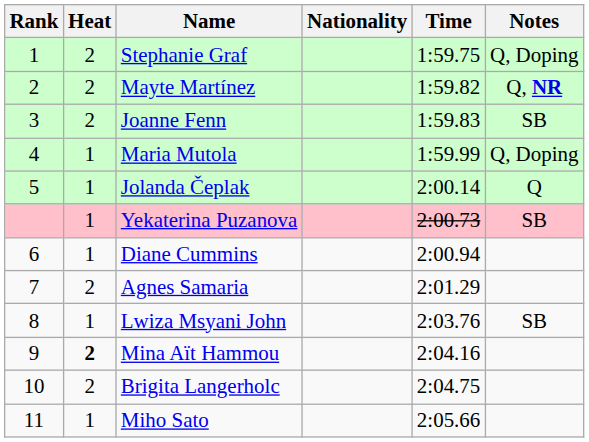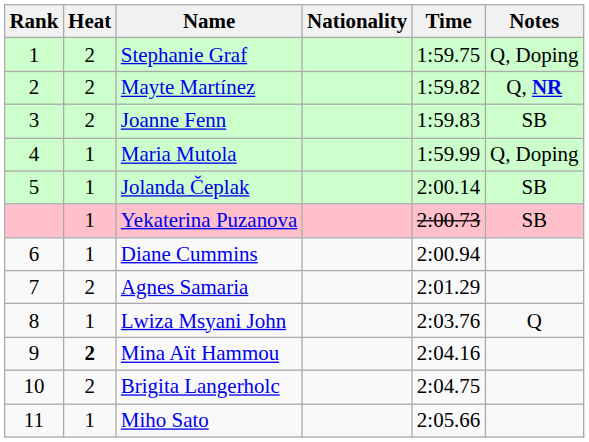 <table class="wikitable sortable" style="text-align:center">
 <tr>
 <th>Rank</th>
 <th>Heat</th>
 <th>Name</th>
 <th>Nationality</th>
 <th>Time</th>
 <th>Notes</th>
 </tr>
 <tr bgcolor=ccffcc>
 <td>1</td>
 <td>2</td>
 <td align="left"><a href='#'>Stephanie Graf</a></td>
 <td align=left></td>
 <td>1:59.75</td>
 <td>Q, Doping</td>
 </tr>
 <tr bgcolor=ccffcc>
 <td>2</td>
 <td>2</td>
 <td align="left"><a href='#'>Mayte Martínez</a></td>
 <td align=left></td>
 <td>1:59.82</td>
 <td>Q, <strong><a href='#'>NR</a></strong></td>
 </tr>
 <tr bgcolor=ccffcc>
 <td>3</td>
 <td>2</td>
 <td align="left"><a href='#'>Joanne Fenn</a></td>
 <td align=left></td>
 <td>1:59.83</td>
 <td>SB</td>
 </tr>
 <tr bgcolor=ccffcc>
 <td>4</td>
 <td>1</td>
 <td align="left"><a href='#'>Maria Mutola</a></td>
 <td align=left></td>
 <td>1:59.99</td>
 <td>Q, Doping</td>
 </tr>
 <tr bgcolor=ccffcc>
 <td>5</td>
 <td>1</td>
 <td align="left"><a href='#'>Jolanda Čeplak</a></td>
 <td align=left></td>
 <td>2:00.14</td>
-<td>Q</td>
+<td>SB</td>
 </tr>
 <tr bgcolor=pink>
 <td></td>
 <td>1</td>
 <td align="left"><a href='#'>Yekaterina Puzanova</a></td>
 <td align=left></td>
 <td><s>2:00.73 </s></td>
 <td>SB</td>
 </tr>
 <tr>
 <td>6</td>
 <td>1</td>
 <td align="left"><a href='#'>Diane Cummins</a></td>
 <td align=left></td>
 <td>2:00.94</td>
 <td></td>
 </tr>
 <tr>
 <td>7</td>
 <td>2</td>
 <td align="left"><a href='#'>Agnes Samaria</a></td>
 <td align=left></td>
 <td>2:01.29</td>
 <td></td>
 </tr>
 <tr>
 <td>8</td>
 <td>1</td>
 <td align="left"><a href='#'>Lwiza Msyani John</a></td>
 <td align=left></td>
 <td>2:03.76</td>
-<td>SB</td>
+<td>Q</td>
 </tr>
 <tr>
 <td>9</td>
 <td><strong>2</strong></td>
 <td align="left"><a href='#'>Mina Aït Hammou</a></td>
 <td align=left></td>
 <td>2:04.16</td>
 <td></td>
 </tr>
 <tr>
 <td>10</td>
 <td>2</td>
 <td align="left"><a href='#'>Brigita Langerholc</a></td>
 <td align=left></td>
 <td>2:04.75</td>
 <td></td>
 </tr>
 <tr>
 <td>11</td>
 <td>1</td>
 <td align="left"><a href='#'>Miho Sato</a></td>
 <td align=left></td>
 <td>2:05.66</td>
 <td></td>
 </tr>
 </table>
